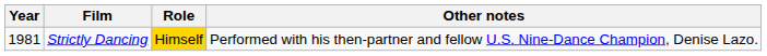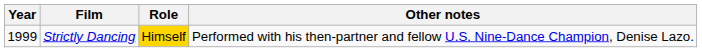 <table class="wikitable">
 <tr>
 <th>Year</th>
 <th>Film</th>
 <th>Role</th>
 <th>Other notes</th>
 </tr>
 <tr>
-<td>1981</td>
+<td>1999</td>
 <td><em><a href='#'>Strictly Dancing</a></em></td>
 <td style="background: gold;">Himself</td>
 <td>Performed with his then-partner and fellow <a href='#'>U.S. Nine-Dance Champion</a>, Denise Lazo.</td>
 </tr>
 </table>
